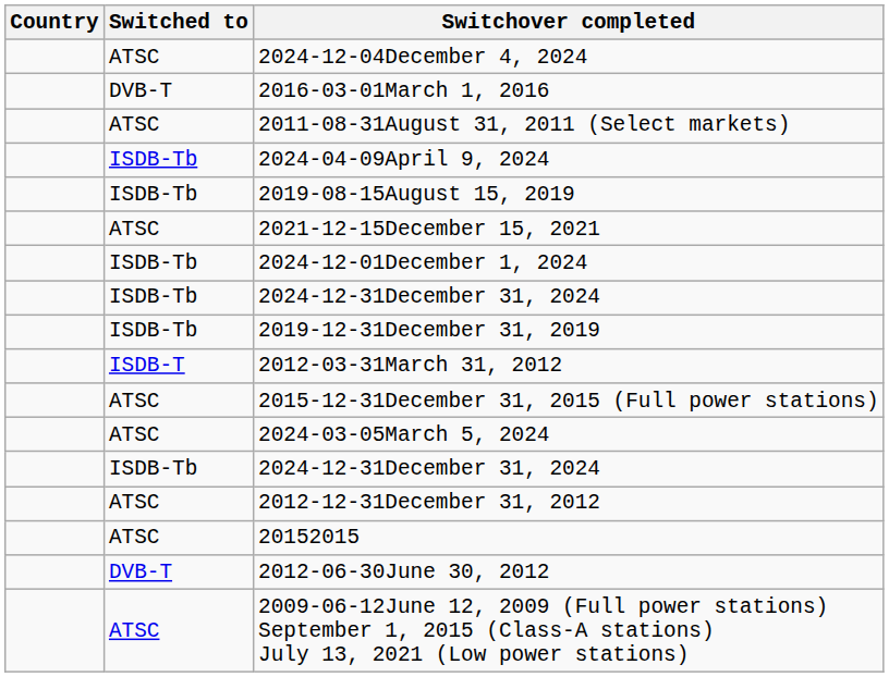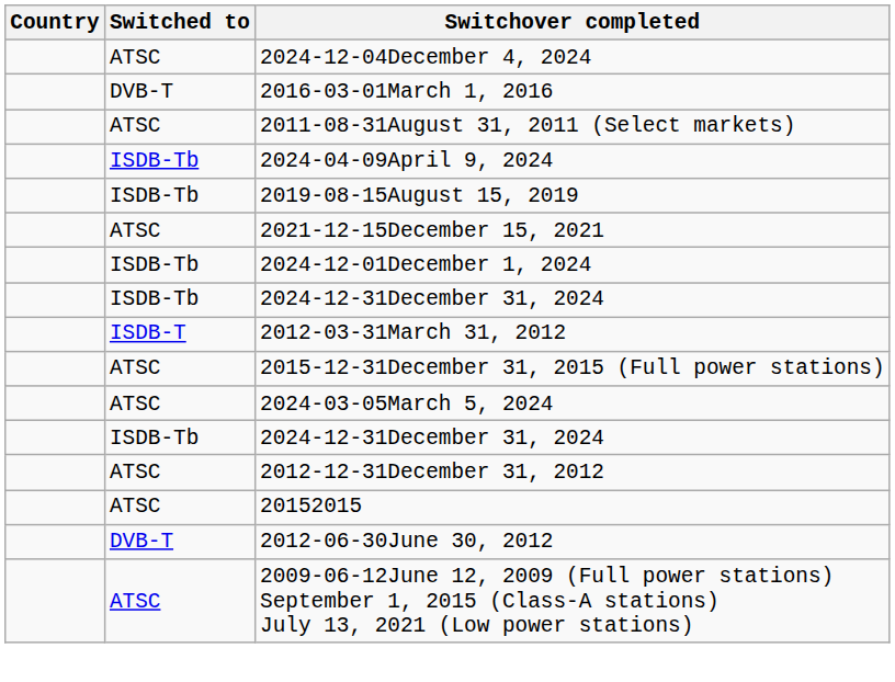 <table class="wikitable sortable">
 <tr>
 <th>Country</th>
 <th>Switched to</th>
 <th>Switchover completed</th>
 </tr>
 <tr>
 <td></td>
 <td>ATSC</td>
 <td><span>2024-12-04</span>December 4, 2024</td>
 </tr>
 <tr>
 <td></td>
 <td>DVB-T</td>
 <td><span>2016-03-01</span>March 1, 2016</td>
 </tr>
 <tr>
 <td></td>
 <td>ATSC</td>
 <td><span>2011-08-31</span>August 31, 2011 (Select markets)</td>
 </tr>
 <tr>
 <td></td>
 <td><a href='#'>ISDB-Tb</a></td>
 <td><span>2024-04-09</span>April 9, 2024</td>
 </tr>
 <tr>
 <td></td>
 <td>ISDB-Tb</td>
 <td><span>2019-08-15</span>August 15, 2019</td>
 </tr>
 <tr>
 <td></td>
 <td>ATSC</td>
 <td><span>2021-12-15</span>December 15, 2021</td>
 </tr>
 <tr>
 <td></td>
 <td>ISDB-Tb</td>
 <td><span>2024-12-01</span>December 1, 2024</td>
 </tr>
 <tr>
 <td></td>
 <td>ISDB-Tb</td>
 <td><span>2024-12-31</span>December 31, 2024</td>
 </tr>
 <tr>
 <td></td>
-<td>ISDB-Tb</td>
-<td><span>2019-12-31</span>December 31, 2019</td>
-</tr>
-<tr>
-<td></td>
 <td><a href='#'>ISDB-T</a></td>
 <td><span>2012-03-31</span>March 31, 2012</td>
 </tr>
 <tr>
 <td></td>
 <td>ATSC</td>
 <td><span>2015-12-31</span>December 31, 2015 (Full power stations)</td>
 </tr>
 <tr>
 <td></td>
 <td>ATSC</td>
 <td><span>2024-03-05</span>March 5, 2024</td>
 </tr>
 <tr>
 <td></td>
 <td>ISDB-Tb</td>
 <td><span>2024-12-31</span>December 31, 2024</td>
 </tr>
 <tr>
 <td></td>
 <td>ATSC</td>
 <td><span>2012-12-31</span>December 31, 2012</td>
 </tr>
 <tr>
 <td></td>
 <td>ATSC</td>
 <td><span>2015</span>2015</td>
 </tr>
 <tr>
 <td></td>
 <td><a href='#'>DVB-T</a></td>
 <td><span>2012-06-30</span>June 30, 2012</td>
 </tr>
 <tr>
 <td></td>
 <td><a href='#'>ATSC</a></td>
 <td><span>2009-06-12</span>June 12, 2009 (Full power stations)<br>September 1, 2015 (Class-A stations)<br>July 13, 2021 (Low power stations)</td>
 </tr>
 </table>
